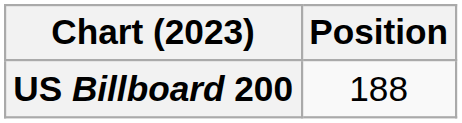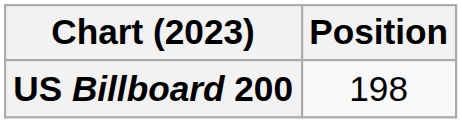 <table class="wikitable plainrowheaders" style="text-align:center">
 <tr>
 <th scope="col">Chart (2023)</th>
 <th scope="col">Position</th>
 </tr>
 <tr>
 <th scope="row">US <em>Billboard</em> 200</th>
-<td>188</td>
+<td>198</td>
 </tr>
 </table>
